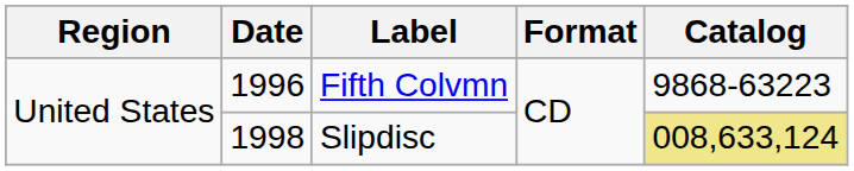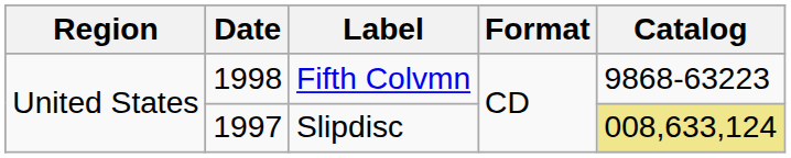 <table class="wikitable">
 <tr>
 <th>Region</th>
 <th>Date</th>
 <th>Label</th>
 <th>Format</th>
 <th>Catalog</th>
 </tr>
 <tr>
 <td rowspan="2">United States</td>
-<td>1996</td>
+<td>1998</td>
 <td><a href='#'>Fifth Colvmn</a></td>
 <td rowspan="2">CD</td>
 <td>9868-63223</td>
 </tr>
 <tr>
-<td>1998</td>
+<td>1997</td>
 <td>Slipdisc</td>
 <td style="background: khaki;">008,633,124</td>
 </tr>
 </table>
